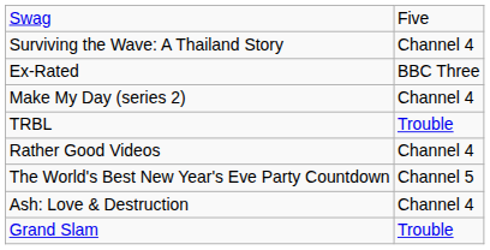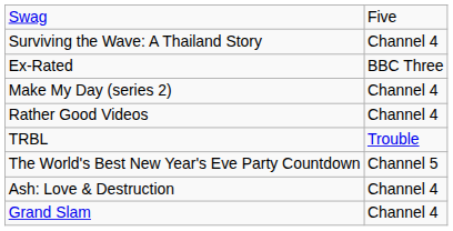 <table class="wikitable">
 <tr>
 <td><a href='#'>Swag</a></td>
 <td>Five</td>
 </tr>
 <tr>
 <td>Surviving the Wave: A Thailand Story</td>
 <td>Channel 4</td>
 </tr>
 <tr>
 <td>Ex-Rated</td>
 <td>BBC Three</td>
 </tr>
 <tr>
 <td>Make My Day (series 2)</td>
 <td>Channel 4</td>
 </tr>
 <tr>
+<td>Rather Good Videos</td>
+<td>Channel 4</td>
+</tr>
+<tr>
 <td>TRBL</td>
 <td><a href='#'>Trouble</a></td>
-</tr>
-<tr>
-<td>Rather Good Videos</td>
-<td>Channel 4</td>
 </tr>
 <tr>
 <td>The World's Best New Year's Eve Party Countdown</td>
 <td>Channel 5</td>
 </tr>
 <tr>
 <td>Ash: Love & Destruction</td>
 <td>Channel 4</td>
 </tr>
 <tr>
 <td><a href='#'>Grand Slam</a></td>
-<td><a href='#'>Trouble</a></td>
+<td>Channel 4</td>
 </tr>
 </table>
